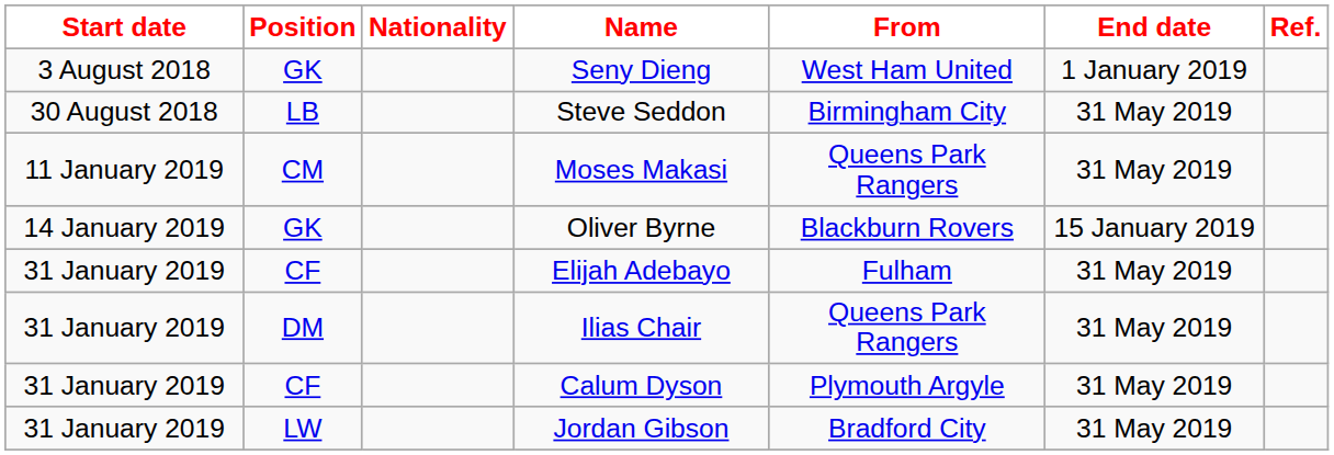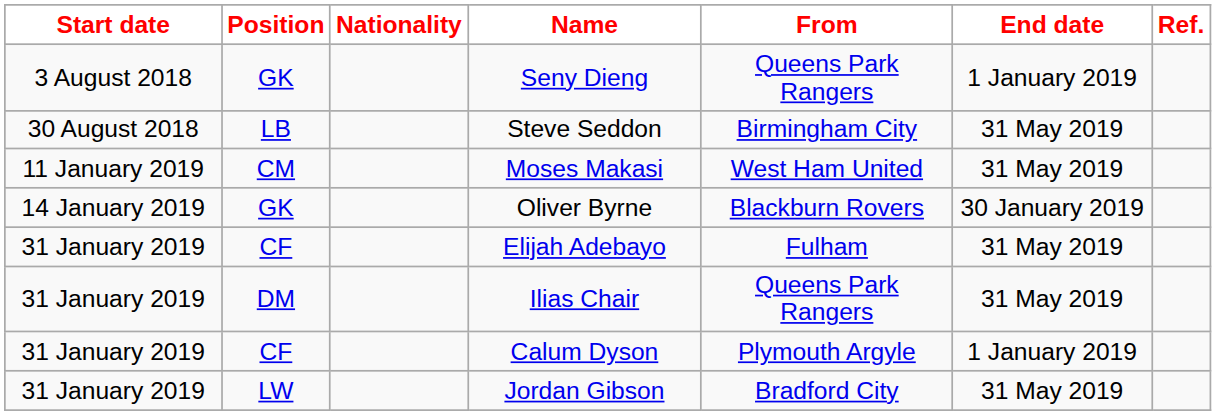 <table class="wikitable"  style="text-align:center; font-size:90%; ">
 <tr>
 <th style="background:#FFFFFF; color:red; width:120px;">Start date</th>
 <th style="background:#FFFFFF; color:red; width:50px;">Position</th>
 <th style="background:#FFFFFF; color:red; width:50px;">Nationality</th>
 <th style="background:#FFFFFF; color:red; width:130px;">Name</th>
 <th style="background:#FFFFFF; color:red; width:140px;">From</th>
 <th style="background:#FFFFFF; color:red; width:110px;">End date</th>
 <th style="background:#FFFFFF; color:red; width:25px;">Ref.</th>
 </tr>
 <tr>
 <td>3 August 2018</td>
 <td><a href='#'>GK</a></td>
 <td></td>
 <td><a href='#'>Seny Dieng</a></td>
-<td><a href='#'>West Ham United</a></td>
+<td><a href='#'>Queens Park Rangers</a></td>
 <td>1 January 2019</td>
 <td></td>
 </tr>
 <tr>
 <td>30 August 2018</td>
 <td><a href='#'>LB</a></td>
 <td></td>
 <td>Steve Seddon</td>
 <td><a href='#'>Birmingham City</a></td>
 <td>31 May 2019</td>
 <td></td>
 </tr>
 <tr>
 <td>11 January 2019</td>
 <td><a href='#'>CM</a></td>
 <td></td>
 <td><a href='#'>Moses Makasi</a></td>
-<td><a href='#'>Queens Park Rangers</a></td>
+<td><a href='#'>West Ham United</a></td>
 <td>31 May 2019</td>
 <td></td>
 </tr>
 <tr>
 <td>14 January 2019</td>
 <td><a href='#'>GK</a></td>
 <td></td>
 <td>Oliver Byrne</td>
 <td><a href='#'>Blackburn Rovers</a></td>
-<td>15 January 2019</td>
+<td>30 January 2019</td>
 <td></td>
 </tr>
 <tr>
 <td>31 January 2019</td>
 <td><a href='#'>CF</a></td>
 <td></td>
 <td><a href='#'>Elijah Adebayo</a></td>
 <td><a href='#'>Fulham</a></td>
 <td>31 May 2019</td>
 <td></td>
 </tr>
 <tr>
 <td>31 January 2019</td>
 <td><a href='#'>DM</a></td>
 <td></td>
 <td><a href='#'>Ilias Chair</a></td>
 <td><a href='#'>Queens Park Rangers</a></td>
 <td>31 May 2019</td>
 <td></td>
 </tr>
 <tr>
 <td>31 January 2019</td>
 <td><a href='#'>CF</a></td>
 <td></td>
 <td><a href='#'>Calum Dyson</a></td>
 <td><a href='#'>Plymouth Argyle</a></td>
-<td>31 May 2019</td>
+<td>1 January 2019</td>
 <td></td>
 </tr>
 <tr>
 <td>31 January 2019</td>
 <td><a href='#'>LW</a></td>
 <td></td>
 <td><a href='#'>Jordan Gibson</a></td>
 <td><a href='#'>Bradford City</a></td>
 <td>31 May 2019</td>
 <td></td>
 </tr>
 </table>
